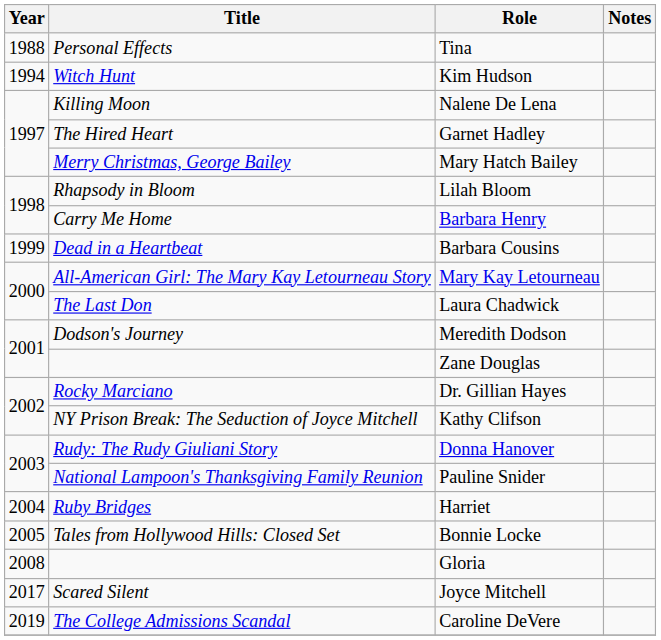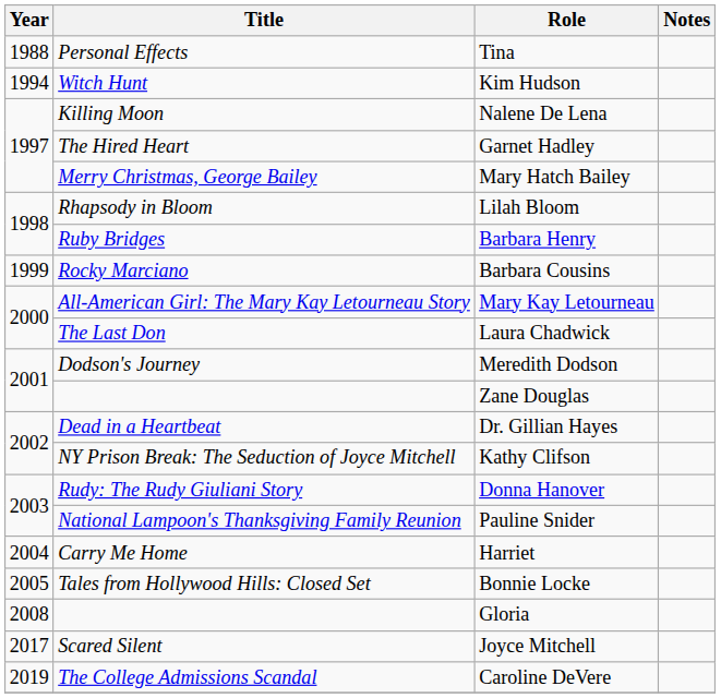 <table class="wikitable sortable">
 <tr>
 <th>Year</th>
 <th>Title</th>
 <th>Role</th>
 <th class="unsortable">Notes</th>
 </tr>
 <tr>
 <td>1988</td>
 <td><em>Personal Effects</em></td>
 <td>Tina</td>
 <td></td>
 </tr>
 <tr>
 <td>1994</td>
 <td><em><a href='#'>Witch Hunt</a></em></td>
 <td>Kim Hudson</td>
 <td></td>
 </tr>
 <tr>
 <td rowspan="3">1997</td>
 <td><em>Killing Moon</em></td>
 <td>Nalene De Lena</td>
 <td></td>
 </tr>
 <tr>
 <td><em>The Hired Heart</em></td>
 <td>Garnet Hadley</td>
 <td></td>
 </tr>
 <tr>
 <td><em><a href='#'>Merry Christmas, George Bailey</a></em></td>
 <td>Mary Hatch Bailey</td>
 <td></td>
 </tr>
 <tr>
 <td rowspan="2">1998</td>
 <td><em>Rhapsody in Bloom</em></td>
 <td>Lilah Bloom</td>
 <td></td>
 </tr>
 <tr>
-<td><em>Carry Me Home</em></td>
+<td><em><a href='#'>Ruby Bridges</a></em></td>
 <td><a href='#'>Barbara Henry</a></td>
 <td></td>
 </tr>
 <tr>
 <td>1999</td>
-<td><em><a href='#'>Dead in a Heartbeat</a></em></td>
+<td><em><a href='#'>Rocky Marciano</a></em></td>
 <td>Barbara Cousins</td>
 <td></td>
 </tr>
 <tr>
 <td rowspan="2">2000</td>
 <td><em><a href='#'>All-American Girl: The Mary Kay Letourneau Story</a></em></td>
 <td><a href='#'>Mary Kay Letourneau</a></td>
 <td></td>
 </tr>
 <tr>
 <td><em><a href='#'>The Last Don</a></em></td>
 <td>Laura Chadwick</td>
 <td></td>
 </tr>
 <tr>
 <td rowspan="2">2001</td>
 <td><em>Dodson's Journey</em></td>
 <td>Meredith Dodson</td>
 <td></td>
 </tr>
 <tr>
 <td><em></em></td>
 <td>Zane Douglas</td>
 <td></td>
 </tr>
 <tr>
 <td rowspan="2">2002</td>
-<td><em><a href='#'>Rocky Marciano</a></em></td>
+<td><em><a href='#'>Dead in a Heartbeat</a></em></td>
 <td>Dr. Gillian Hayes</td>
 <td></td>
 </tr>
 <tr>
 <td><em>NY Prison Break: The Seduction of Joyce Mitchell</em></td>
 <td>Kathy Clifson</td>
 <td></td>
 </tr>
 <tr>
 <td rowspan="2">2003</td>
 <td><em><a href='#'>Rudy: The Rudy Giuliani Story</a></em></td>
 <td><a href='#'>Donna Hanover</a></td>
 <td></td>
 </tr>
 <tr>
 <td><em><a href='#'>National Lampoon's Thanksgiving Family Reunion</a></em></td>
 <td>Pauline Snider</td>
 <td></td>
 </tr>
 <tr>
 <td>2004</td>
-<td><em><a href='#'>Ruby Bridges</a></em></td>
+<td><em>Carry Me Home</em></td>
 <td>Harriet</td>
 <td></td>
 </tr>
 <tr>
 <td>2005</td>
 <td><em>Tales from Hollywood Hills: Closed Set</em></td>
 <td>Bonnie Locke</td>
 <td></td>
 </tr>
 <tr>
 <td>2008</td>
 <td><em></em></td>
 <td>Gloria</td>
 <td></td>
 </tr>
 <tr>
 <td>2017</td>
 <td><em>Scared Silent</em></td>
 <td>Joyce Mitchell</td>
 <td></td>
 </tr>
 <tr>
 <td>2019</td>
 <td><em><a href='#'>The College Admissions Scandal</a></em></td>
 <td>Caroline DeVere</td>
 <td></td>
 </tr>
 <tr>
 </tr>
 </table>
